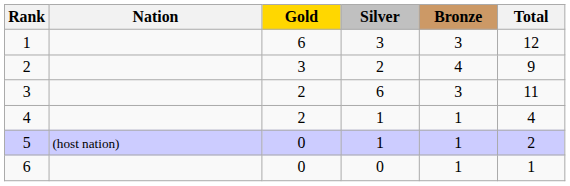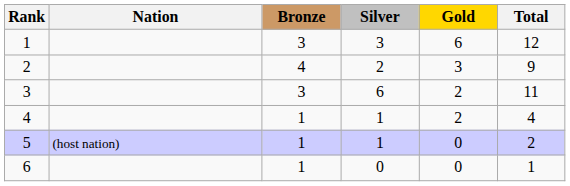 <table class="wikitable sortable plainrowheaders" style="text-align:center;max-width: 15cm; width: 100%">
 <tr>
 <th scope="col" style="width:4%">Rank</th>
 <th scope="col">Nation</th>
+<th scope="col" style="background-color:#cc9966; width:14%;">Bronze</th>
+<th scope="col" style="background-color:silver; width:14%;">Silver</th>
 <th scope="col" style="background-color:gold; width:14%;">Gold</th>
-<th scope="col" style="background-color:silver; width:14%;">Silver</th>
-<th scope="col" style="background-color:#cc9966; width:14%;">Bronze</th>
 <th scope="col" style="width:12%;">Total</th>
 </tr>
 <tr>
 <td>1</td>
 <td align=left></td>
-<td>6</td>
 <td>3</td>
 <td>3</td>
+<td>6</td>
 <td>12</td>
 </tr>
 <tr>
 <td>2</td>
 <td align=left></td>
+<td>4</td>
+<td>2</td>
 <td>3</td>
-<td>2</td>
-<td>4</td>
 <td>9</td>
 </tr>
 <tr>
 <td>3</td>
 <td align=left></td>
+<td>3</td>
+<td>6</td>
 <td>2</td>
-<td>6</td>
-<td>3</td>
 <td>11</td>
 </tr>
 <tr>
 <td>4</td>
 <td align=left></td>
-<td>2</td>
 <td>1</td>
 <td>1</td>
+<td>2</td>
 <td>4</td>
 </tr>
 <tr style="background:#ccccff">
 <td>5</td>
 <td align=left> <small>(host nation)</small></td>
-<td>0</td>
 <td>1</td>
 <td>1</td>
+<td>0</td>
 <td>2</td>
 </tr>
 <tr>
 <td>6</td>
 <td align=left></td>
+<td>1</td>
 <td>0</td>
 <td>0</td>
 <td>1</td>
-<td>1</td>
 </tr>
 </table>
